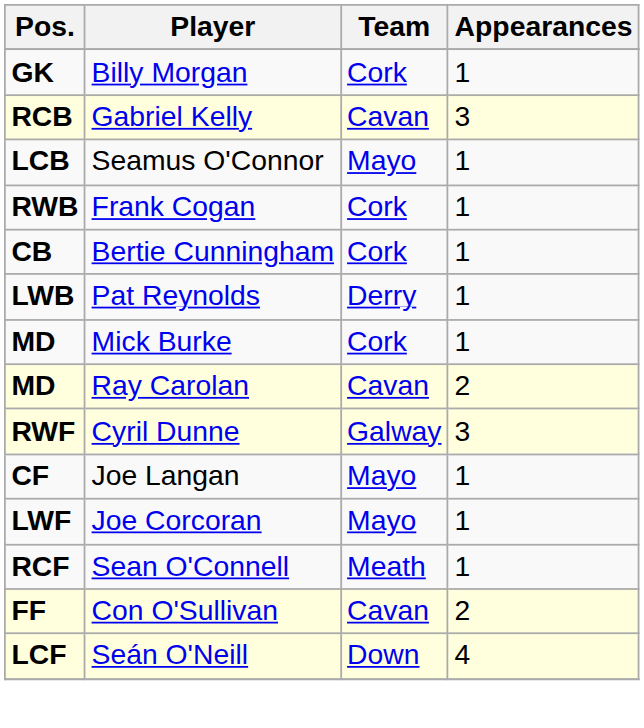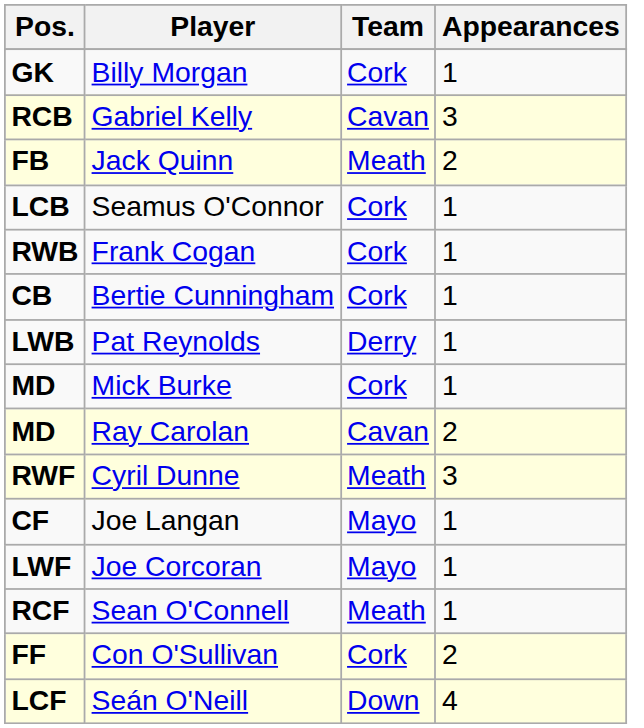 <table class="wikitable">
 <tr>
 <th>Pos.</th>
 <th>Player</th>
 <th>Team</th>
 <th>Appearances</th>
 </tr>
 <tr>
 </tr>
 <tr>
 <td><strong>GK</strong></td>
 <td> <a href='#'>Billy Morgan</a></td>
 <td><a href='#'>Cork</a></td>
 <td>1</td>
 </tr>
 <tr bgcolor=#FFFFDD>
 <td><strong>RCB</strong></td>
 <td> <a href='#'>Gabriel Kelly</a></td>
 <td><a href='#'>Cavan</a></td>
 <td>3</td>
 </tr>
+<tr bgcolor=#FFFFDD>
+<td><strong>FB</strong></td>
+<td> <a href='#'>Jack Quinn</a></td>
+<td><a href='#'>Meath</a></td>
+<td>2</td>
+</tr>
 <tr>
 <td><strong>LCB</strong></td>
 <td> Seamus O'Connor</td>
-<td><a href='#'>Mayo</a></td>
+<td><a href='#'>Cork</a></td>
 <td>1</td>
 </tr>
 <tr>
 <td><strong>RWB</strong></td>
 <td> <a href='#'>Frank Cogan</a></td>
 <td><a href='#'>Cork</a></td>
 <td>1</td>
 </tr>
 <tr>
 <td><strong>CB</strong></td>
 <td> <a href='#'>Bertie Cunningham</a></td>
 <td><a href='#'>Cork</a></td>
 <td>1</td>
 </tr>
 <tr>
 <td><strong>LWB</strong></td>
 <td> <a href='#'>Pat Reynolds</a></td>
 <td><a href='#'>Derry</a></td>
 <td>1</td>
 </tr>
 <tr>
 <td><strong>MD</strong></td>
 <td> <a href='#'>Mick Burke</a></td>
 <td><a href='#'>Cork</a></td>
 <td>1</td>
 </tr>
 <tr bgcolor=#FFFFDD>
 <td><strong>MD</strong></td>
 <td> <a href='#'>Ray Carolan</a></td>
 <td><a href='#'>Cavan</a></td>
 <td>2</td>
 </tr>
 <tr bgcolor=#FFFFDD>
 <td><strong>RWF</strong></td>
 <td> <a href='#'>Cyril Dunne</a></td>
-<td><a href='#'>Galway</a></td>
+<td><a href='#'>Meath</a></td>
 <td>3</td>
 </tr>
 <tr>
 <td><strong>CF</strong></td>
 <td> Joe Langan</td>
 <td><a href='#'>Mayo</a></td>
 <td>1</td>
 </tr>
 <tr>
 <td><strong>LWF</strong></td>
 <td> <a href='#'>Joe Corcoran</a></td>
 <td><a href='#'>Mayo</a></td>
 <td>1</td>
 </tr>
 <tr>
 <td><strong>RCF</strong></td>
 <td> <a href='#'>Sean O'Connell</a></td>
 <td><a href='#'>Meath</a></td>
 <td>1</td>
 </tr>
 <tr bgcolor=#FFFFDD>
 <td><strong>FF</strong></td>
 <td> <a href='#'>Con O'Sullivan</a></td>
-<td><a href='#'>Cavan</a></td>
+<td><a href='#'>Cork</a></td>
 <td>2</td>
 </tr>
 <tr bgcolor=#FFFFDD>
 <td><strong>LCF</strong></td>
 <td> <a href='#'>Seán O'Neill</a></td>
 <td><a href='#'>Down</a></td>
 <td>4</td>
 </tr>
 <tr>
 </tr>
 </table>
